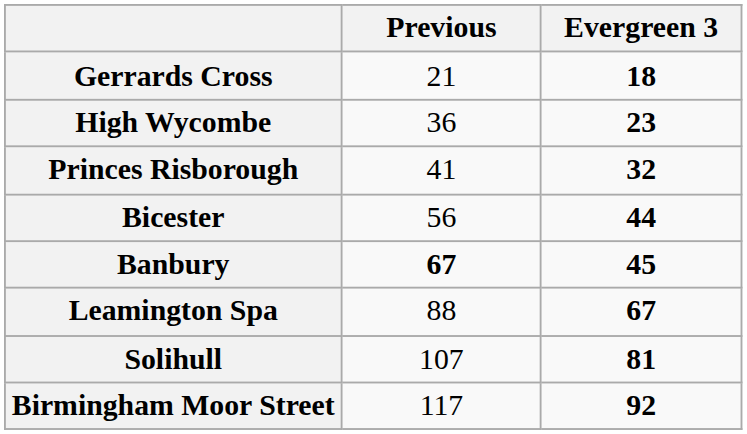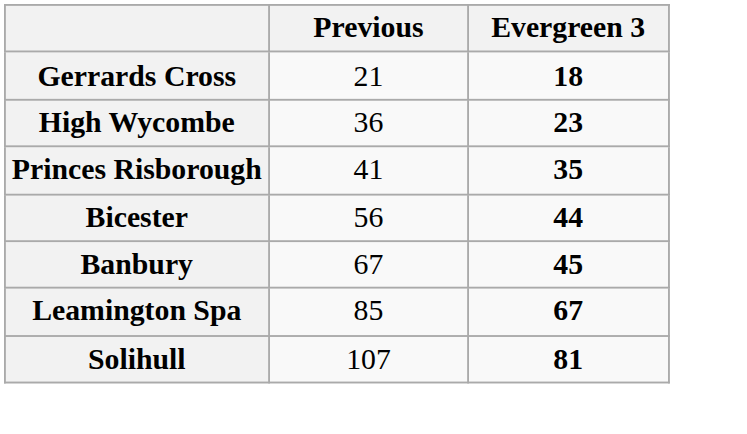 <table class="wikitable">
 <tr>
 <th></th>
 <th Width="100">Previous</th>
 <th Width="100">Evergreen 3</th>
 </tr>
 <tr>
 <th>Gerrards Cross</th>
 <td align=center>21</td>
 <td align=center><strong>18</strong></td>
 </tr>
 <tr>
 <th>High Wycombe</th>
 <td align=center>36</td>
 <td align=center><strong>23</strong></td>
 </tr>
 <tr>
 <th>Princes Risborough</th>
 <td align=center>41</td>
-<td align=center><strong>32</strong></td>
+<td align=center><strong>35</strong></td>
 </tr>
 <tr>
 <th>Bicester</th>
 <td align=center>56</td>
 <td align=center><strong>44</strong></td>
 </tr>
 <tr>
 <th>Banbury</th>
-<td align=center><strong>67</strong></td>
+<td align=center>67</td>
 <td align=center><strong>45</strong></td>
 </tr>
 <tr>
 <th>Leamington Spa</th>
-<td align=center>88</td>
+<td align=center>85</td>
 <td align=center><strong>67</strong></td>
 </tr>
 <tr>
 <th>Solihull</th>
 <td align=center>107</td>
 <td align=center><strong>81</strong></td>
 </tr>
-<tr>
-<th>Birmingham Moor Street</th>
-<td align=center>117</td>
-<td align=center><strong>92</strong></td>
-</tr>
 </table>
